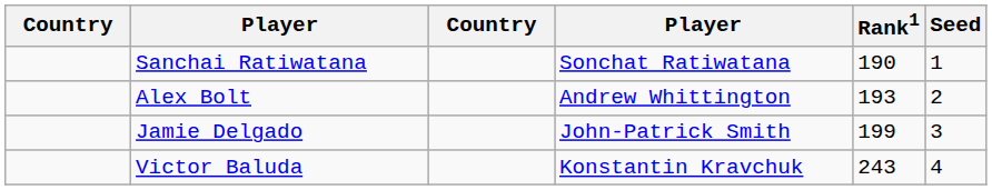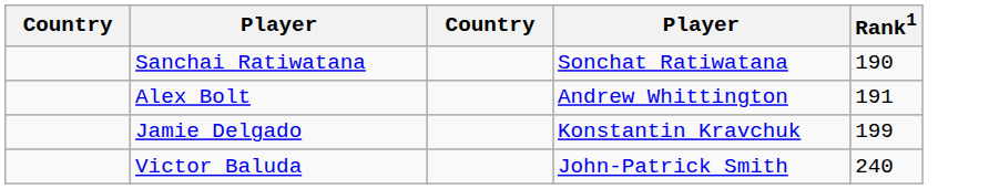 <table class="sortable wikitable">
 <tr>
 <th width="70">Country</th>
 <th width="175">Player</th>
 <th width="70">Country</th>
 <th width="175">Player</th>
 <th>Rank<sup>1</sup></th>
-<th>Seed</th>
 </tr>
 <tr>
 <td></td>
 <td><a href='#'>Sanchai Ratiwatana</a></td>
 <td></td>
 <td><a href='#'>Sonchat Ratiwatana</a></td>
 <td>190</td>
-<td>1</td>
 </tr>
 <tr>
 <td></td>
 <td><a href='#'>Alex Bolt</a></td>
 <td></td>
 <td><a href='#'>Andrew Whittington</a></td>
-<td>193</td>
-<td>2</td>
+<td>191</td>
 </tr>
 <tr>
 <td></td>
 <td><a href='#'>Jamie Delgado</a></td>
 <td></td>
-<td><a href='#'>John-Patrick Smith</a></td>
+<td><a href='#'>Konstantin Kravchuk</a></td>
 <td>199</td>
-<td>3</td>
 </tr>
 <tr>
 <td></td>
 <td><a href='#'>Victor Baluda</a></td>
 <td></td>
-<td><a href='#'>Konstantin Kravchuk</a></td>
-<td>243</td>
-<td>4</td>
+<td><a href='#'>John-Patrick Smith</a></td>
+<td>240</td>
 </tr>
 </table>
